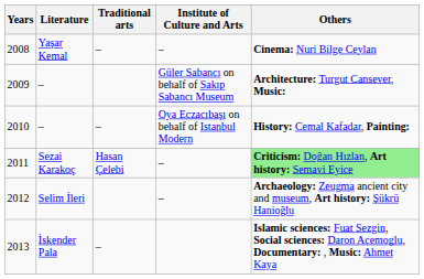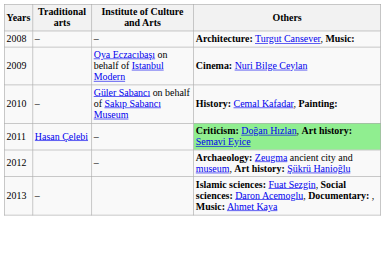 <table class="wikitable">
 <tr>
 <th>Years</th>
-<th>Literature</th>
 <th>Traditional arts</th>
 <th>Institute of Culture and Arts</th>
 <th>Others</th>
 </tr>
 <tr>
 <td>2008</td>
-<td><a href='#'>Yaşar Kemal</a></td>
 <td>–</td>
 <td>–</td>
-<td><strong>Cinema:</strong> <a href='#'>Nuri Bilge Ceylan</a></td>
+<td><strong>Architecture:</strong> <a href='#'>Turgut Cansever</a>, <strong>Music:</strong> </td>
 </tr>
 <tr>
 <td>2009</td>
-<td>–</td>
 <td></td>
-<td><a href='#'>Güler Sabancı</a> on behalf of <a href='#'>Sakıp Sabancı Museum</a></td>
-<td><strong>Architecture:</strong> <a href='#'>Turgut Cansever</a>, <strong>Music:</strong> </td>
+<td><a href='#'>Oya Eczacıbaşı</a> on behalf of <a href='#'>Istanbul Modern</a></td>
+<td><strong>Cinema:</strong> <a href='#'>Nuri Bilge Ceylan</a></td>
 </tr>
 <tr>
 <td>2010</td>
 <td>–</td>
-<td>–</td>
-<td><a href='#'>Oya Eczacıbaşı</a> on behalf of <a href='#'>Istanbul Modern</a></td>
+<td><a href='#'>Güler Sabancı</a> on behalf of <a href='#'>Sakıp Sabancı Museum</a></td>
 <td><strong>History:</strong> <a href='#'>Cemal Kafadar</a>, <strong>Painting:</strong> </td>
 </tr>
 <tr>
 <td>2011</td>
-<td><a href='#'>Sezai Karakoç</a></td>
 <td><a href='#'>Hasan Çelebi</a></td>
 <td>–</td>
 <td style="background: lightgreen;"><strong>Criticism:</strong> <a href='#'>Doğan Hızlan</a>, <strong>Art history:</strong> <a href='#'>Semavi Eyice</a></td>
 </tr>
 <tr>
 <td>2012</td>
-<td><a href='#'>Selim İleri</a></td>
 <td></td>
 <td>–</td>
 <td><strong>Archaeology:</strong> <a href='#'>Zeugma</a> ancient city and <a href='#'>museum</a>, <strong>Art history:</strong> <a href='#'>Şükrü Hanioğlu</a></td>
 </tr>
 <tr>
 <td>2013</td>
-<td><a href='#'>İskender Pala</a></td>
 <td>–</td>
 <td></td>
 <td><strong>Islamic sciences:</strong> <a href='#'>Fuat Sezgin</a>, <strong>Social sciences:</strong> <a href='#'>Daron Acemoglu</a>, <strong>Documentary:</strong> , <strong>Music:</strong> <a href='#'>Ahmet Kaya</a></td>
 </tr>
 </table>
